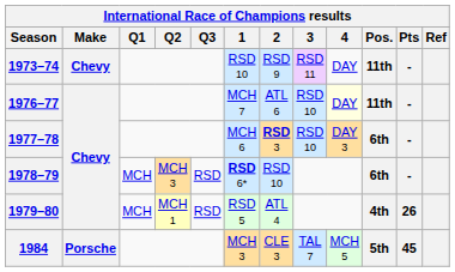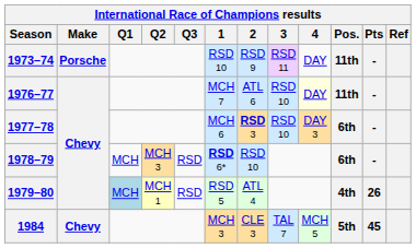 <table class="wikitable" style="text-align:center; font-size:75%">
 <tr>
 <th colspan=12><a href='#'>International Race of Champions</a> results</th>
 </tr>
 <tr>
 <th>Season</th>
 <th>Make</th>
 <th>Q1</th>
 <th>Q2</th>
 <th>Q3</th>
 <th>1</th>
 <th>2</th>
 <th>3</th>
 <th>4</th>
 <th>Pos.</th>
 <th>Pts</th>
 <th>Ref</th>
 </tr>
 <tr>
 <th><a href='#'>1973–74</a></th>
-<th><a href='#'>Chevy</a></th>
+<th><a href='#'>Porsche</a></th>
 <td colspan=3></td>
 <td style="background:#CFEAFF;"><a href='#'>RSD</a><br><small>10</small></td>
 <td style="background:#CFEAFF;"><a href='#'>RSD</a><br><small>9</small></td>
 <td style="background:#EFCFFF;"><a href='#'>RSD</a><br><small>11</small></td>
 <td><a href='#'>DAY</a></td>
 <th>11th</th>
 <th>-</th>
 <th></th>
 </tr>
 <tr>
 <th><a href='#'>1976–77</a></th>
 <th rowspan=4><a href='#'>Chevy</a></th>
 <td colspan=3></td>
 <td style="background:#CFEAFF;"><a href='#'>MCH</a><br><small>7</small></td>
 <td style="background:#CFEAFF;"><a href='#'>ATL</a><br><small>6</small></td>
 <td style="background:#CFEAFF;"><a href='#'>RSD</a><br><small>10</small></td>
 <td style="background: lightyellow;"><a href='#'>DAY</a></td>
 <th>11th</th>
 <th>-</th>
 <th></th>
 </tr>
 <tr>
 <th><a href='#'>1977–78</a></th>
 <td colspan=3></td>
 <td style="background:#CFEAFF;"><a href='#'>MCH</a><br><small>6</small></td>
 <td style="background:#FFDF9F;"><strong><a href='#'>RSD</a></strong><br><small>3</small></td>
 <td style="background:#CFEAFF;"><a href='#'>RSD</a><br><small>10</small></td>
 <td style="background:#FFDF9F;"><a href='#'>DAY</a><br><small>3</small></td>
 <th>6th</th>
 <th>-</th>
 <th></th>
 </tr>
 <tr>
 <th><a href='#'>1978–79</a></th>
 <td><a href='#'>MCH</a></td>
 <td style="background:#FFDF9F;"><a href='#'>MCH</a><br><small>3</small></td>
 <td><a href='#'>RSD</a></td>
 <td style="background:#CFEAFF;"><strong><a href='#'>RSD</a></strong><br><small>6*</small></td>
 <td style="background:#CFEAFF;"><a href='#'>RSD</a><br><small>10</small></td>
 <td colspan=2></td>
 <th>6th</th>
 <th>-</th>
 <th></th>
 </tr>
 <tr>
 <th><a href='#'>1979–80</a></th>
-<td><a href='#'>MCH</a></td>
+<td style="background: lightblue;"><a href='#'>MCH</a></td>
 <td style="background:#FFFFBF;"><a href='#'>MCH</a><br><small>1</small></td>
 <td><a href='#'>RSD</a></td>
 <td style="background:#DFFFDF;"><a href='#'>RSD</a><br><small>5</small></td>
 <td style="background:#DFFFDF;"><a href='#'>ATL</a><br><small>4</small></td>
 <td colspan=2></td>
 <th>4th</th>
 <th>26</th>
 <th></th>
 </tr>
 <tr>
 <th><a href='#'>1984</a></th>
-<th><a href='#'>Porsche</a></th>
+<th><a href='#'>Chevy</a></th>
 <td colspan=3></td>
 <td style="background:#FFDF9F;"><a href='#'>MCH</a><br><small>3</small></td>
 <td style="background:#FFDF9F;"><a href='#'>CLE</a><br><small>3</small></td>
 <td style="background:#CFEAFF;"><a href='#'>TAL</a><br><small>7</small></td>
 <td style="background:#DFFFDF;"><a href='#'>MCH</a><br><small>5</small></td>
 <th>5th</th>
 <th>45</th>
 <th></th>
 </tr>
 </table>
